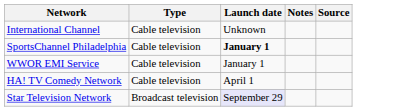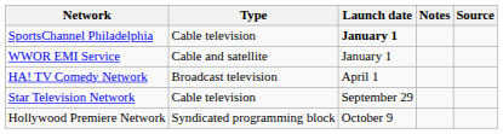 <table class="wikitable sortable">
 <tr>
 <th>Network</th>
 <th>Type</th>
 <th>Launch date</th>
 <th>Notes</th>
 <th>Source</th>
-</tr>
-<tr>
-<td><a href='#'>International Channel</a></td>
-<td>Cable television</td>
-<td>Unknown</td>
-<td></td>
-<td></td>
 </tr>
 <tr>
 <td><a href='#'>SportsChannel Philadelphia</a></td>
 <td>Cable television</td>
 <td><strong>January 1</strong></td>
 <td></td>
 <td></td>
 </tr>
 <tr>
 <td><a href='#'>WWOR EMI Service</a></td>
-<td>Cable television</td>
+<td>Cable and satellite</td>
 <td>January 1</td>
 <td></td>
 <td></td>
 </tr>
 <tr>
 <td><a href='#'>HA! TV Comedy Network</a></td>
-<td>Cable television</td>
+<td>Broadcast television</td>
 <td>April 1</td>
 <td></td>
 <td></td>
 </tr>
 <tr>
 <td><a href='#'>Star Television Network</a></td>
-<td>Broadcast television</td>
-<td style="background: lavender;">September 29</td>
+<td>Cable television</td>
+<td>September 29</td>
+<td></td>
+<td></td>
+</tr>
+<tr>
+<td>Hollywood Premiere Network</td>
+<td>Syndicated programming block</td>
+<td>October 9</td>
 <td></td>
 <td></td>
 </tr>
 </table>
